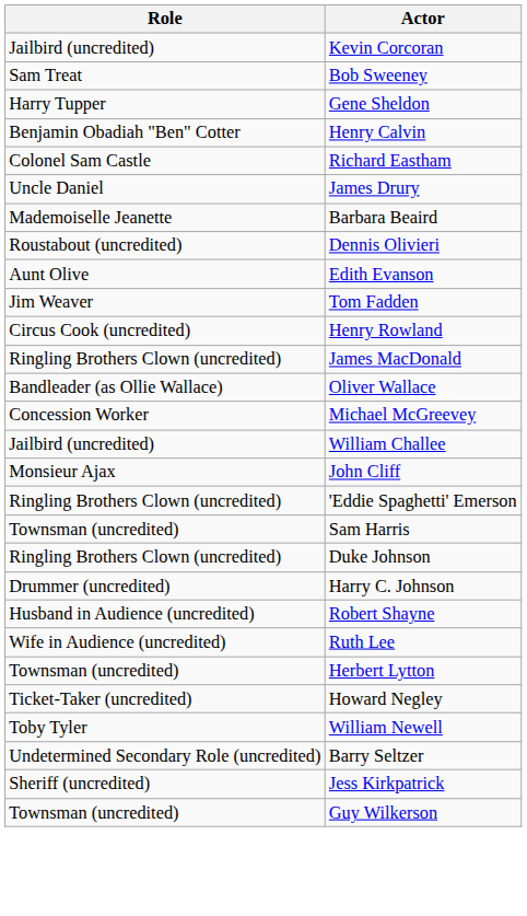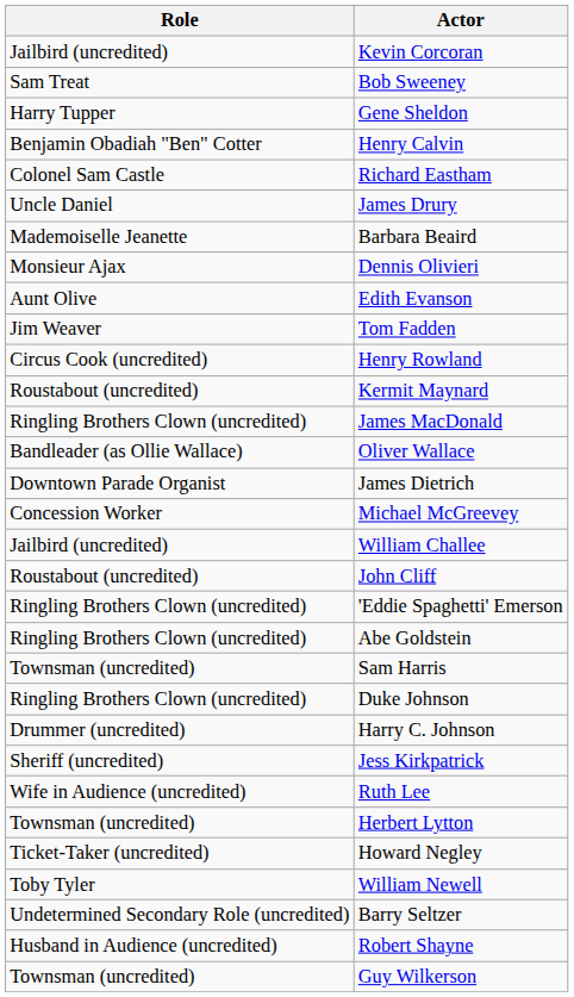 <table class="wikitable">
 <tr>
 <th>Role</th>
 <th>Actor</th>
 </tr>
 <tr>
 <td>Jailbird (uncredited)</td>
 <td><a href='#'>Kevin Corcoran</a></td>
 </tr>
 <tr>
 <td>Sam Treat</td>
 <td><a href='#'>Bob Sweeney</a></td>
 </tr>
 <tr>
 <td>Harry Tupper</td>
 <td><a href='#'>Gene Sheldon</a></td>
 </tr>
 <tr>
 <td>Benjamin Obadiah "Ben" Cotter</td>
 <td><a href='#'>Henry Calvin</a></td>
 </tr>
 <tr>
 <td>Colonel Sam Castle</td>
 <td><a href='#'>Richard Eastham</a></td>
 </tr>
 <tr>
 <td>Uncle Daniel</td>
 <td><a href='#'>James Drury</a></td>
 </tr>
 <tr>
 <td>Mademoiselle Jeanette</td>
 <td>Barbara Beaird</td>
 </tr>
 <tr>
-<td>Roustabout (uncredited)</td>
+<td>Monsieur Ajax</td>
 <td><a href='#'>Dennis Olivieri</a></td>
 </tr>
 <tr>
 <td>Aunt Olive</td>
 <td><a href='#'>Edith Evanson</a></td>
 </tr>
 <tr>
 <td>Jim Weaver</td>
 <td><a href='#'>Tom Fadden</a></td>
 </tr>
 <tr>
 <td>Circus Cook (uncredited)</td>
 <td><a href='#'>Henry Rowland</a></td>
 </tr>
 <tr>
+<td>Roustabout (uncredited)</td>
+<td><a href='#'>Kermit Maynard</a></td>
+</tr>
+<tr>
 <td>Ringling Brothers Clown (uncredited)</td>
 <td><a href='#'>James MacDonald</a></td>
 </tr>
 <tr>
 <td>Bandleader (as Ollie Wallace)</td>
 <td><a href='#'>Oliver Wallace</a></td>
+</tr>
+<tr>
+<td>Downtown Parade Organist</td>
+<td>James Dietrich</td>
 </tr>
 <tr>
 <td>Concession Worker</td>
 <td><a href='#'>Michael McGreevey</a></td>
 </tr>
 <tr>
 <td>Jailbird (uncredited)</td>
 <td><a href='#'>William Challee</a></td>
 </tr>
 <tr>
-<td>Monsieur Ajax</td>
+<td>Roustabout (uncredited)</td>
 <td><a href='#'>John Cliff</a></td>
 </tr>
 <tr>
 <td>Ringling Brothers Clown (uncredited)</td>
 <td>'Eddie Spaghetti' Emerson</td>
+</tr>
+<tr>
+<td>Ringling Brothers Clown (uncredited)</td>
+<td>Abe Goldstein</td>
 </tr>
 <tr>
 <td>Townsman (uncredited)</td>
 <td>Sam Harris</td>
 </tr>
 <tr>
 <td>Ringling Brothers Clown (uncredited)</td>
 <td>Duke Johnson</td>
 </tr>
 <tr>
 <td>Drummer (uncredited)</td>
 <td>Harry C. Johnson</td>
 </tr>
 <tr>
-<td>Husband in Audience (uncredited)</td>
-<td><a href='#'>Robert Shayne</a></td>
+<td>Sheriff (uncredited)</td>
+<td><a href='#'>Jess Kirkpatrick</a></td>
 </tr>
 <tr>
 <td>Wife in Audience (uncredited)</td>
 <td><a href='#'>Ruth Lee</a></td>
 </tr>
 <tr>
 <td>Townsman (uncredited)</td>
 <td><a href='#'>Herbert Lytton</a></td>
 </tr>
 <tr>
 <td>Ticket-Taker (uncredited)</td>
 <td>Howard Negley</td>
 </tr>
 <tr>
 <td>Toby Tyler</td>
 <td><a href='#'>William Newell</a></td>
 </tr>
 <tr>
 <td>Undetermined Secondary Role (uncredited)</td>
 <td>Barry Seltzer</td>
 </tr>
 <tr>
-<td>Sheriff (uncredited)</td>
-<td><a href='#'>Jess Kirkpatrick</a></td>
+<td>Husband in Audience (uncredited)</td>
+<td><a href='#'>Robert Shayne</a></td>
 </tr>
 <tr>
 <td>Townsman (uncredited)</td>
 <td><a href='#'>Guy Wilkerson</a></td>
 </tr>
 </table>
